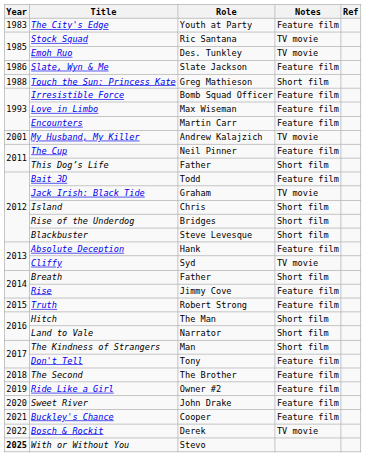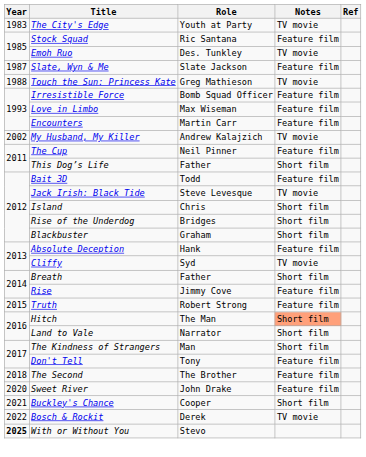 <table class="wikitable sortable">
 <tr>
 <th>Year</th>
 <th>Title</th>
 <th>Role</th>
 <th class="unsortable">Notes</th>
 <th>Ref</th>
 </tr>
 <tr>
 <td>1983</td>
 <td><em><a href='#'>The City's Edge</a></em></td>
 <td>Youth at Party</td>
-<td>Feature film</td>
+<td>TV movie</td>
 <td></td>
 </tr>
 <tr>
 <td rowspan=2>1985</td>
 <td><em><a href='#'>Stock Squad</a></em></td>
 <td>Ric Santana</td>
-<td>TV movie</td>
+<td>Feature film</td>
 <td></td>
 </tr>
 <tr>
 <td><em><a href='#'>Emoh Ruo</a></em></td>
 <td>Des. Tunkley</td>
 <td>TV movie</td>
 <td></td>
 </tr>
 <tr>
-<td>1986</td>
+<td>1987</td>
 <td><em><a href='#'>Slate, Wyn & Me</a></em></td>
 <td>Slate Jackson</td>
 <td>Feature film</td>
 <td></td>
 </tr>
 <tr>
 <td>1988</td>
 <td><em><a href='#'>Touch the Sun: Princess Kate</a></em></td>
 <td>Greg Mathieson</td>
-<td>Short film</td>
+<td>TV movie</td>
 <td></td>
 </tr>
 <tr>
 <td rowspan=3>1993</td>
 <td><em><a href='#'>Irresistible Force</a></em></td>
 <td>Bomb Squad Officer</td>
 <td>Feature film</td>
 <td></td>
 </tr>
 <tr>
 <td><em><a href='#'>Love in Limbo</a></em></td>
 <td>Max Wiseman</td>
 <td>Feature film</td>
 <td></td>
 </tr>
 <tr>
 <td><em><a href='#'>Encounters</a></em></td>
 <td>Martin Carr</td>
 <td>Feature film</td>
 <td></td>
 </tr>
 <tr>
-<td>2001</td>
+<td>2002</td>
 <td><em><a href='#'>My Husband, My Killer</a></em></td>
 <td>Andrew Kalajzich</td>
 <td>TV movie</td>
 <td></td>
 </tr>
 <tr>
 <td rowspan=2>2011</td>
 <td><em><a href='#'>The Cup</a></em></td>
 <td>Neil Pinner</td>
 <td>Feature film</td>
 <td></td>
 </tr>
 <tr>
 <td><em>This Dog’s Life</em></td>
 <td>Father</td>
 <td>Short film</td>
 <td></td>
 </tr>
 <tr>
 <td rowspan=5>2012</td>
 <td><em><a href='#'>Bait 3D</a></em></td>
 <td>Todd</td>
 <td>Feature film</td>
 <td></td>
 </tr>
 <tr>
 <td><em><a href='#'>Jack Irish: Black Tide</a></em></td>
-<td>Graham</td>
+<td>Steve Levesque</td>
 <td>TV movie</td>
 <td></td>
 </tr>
 <tr>
 <td><em>Island</em></td>
 <td>Chris</td>
 <td>Short film</td>
 <td></td>
 </tr>
 <tr>
 <td><em>Rise of the Underdog</em></td>
 <td>Bridges</td>
 <td>Short film</td>
 <td></td>
 </tr>
 <tr>
 <td><em>Blackbuster</em></td>
-<td>Steve Levesque</td>
+<td>Graham</td>
 <td>Short film</td>
 <td></td>
 </tr>
 <tr>
 <td rowspan=2>2013</td>
 <td><em><a href='#'>Absolute Deception</a></em></td>
 <td>Hank</td>
 <td>Feature film</td>
 <td></td>
 </tr>
 <tr>
 <td><em><a href='#'>Cliffy</a></em></td>
 <td>Syd</td>
 <td>TV movie</td>
 <td></td>
 </tr>
 <tr>
 <td rowspan=2>2014</td>
 <td><em>Breath</em></td>
 <td>Father</td>
 <td>Short film</td>
 <td></td>
 </tr>
 <tr>
 <td><em><a href='#'>Rise</a></em></td>
 <td>Jimmy Cove</td>
 <td>Feature film</td>
 <td></td>
 </tr>
 <tr>
 <td>2015</td>
 <td><em><a href='#'>Truth</a></em></td>
 <td>Robert Strong</td>
 <td>Feature film</td>
 <td></td>
 </tr>
 <tr>
 <td rowspan=2>2016</td>
 <td><em>Hitch</em></td>
 <td>The Man</td>
-<td>Short film</td>
+<td style="background: lightsalmon;">Short film</td>
 <td></td>
 </tr>
 <tr>
 <td><em>Land to Vale</em></td>
 <td>Narrator</td>
 <td>Short film</td>
 <td></td>
 </tr>
 <tr>
 <td rowspan=2>2017</td>
 <td><em>The Kindness of Strangers</em></td>
 <td>Man</td>
 <td>Short film</td>
 <td></td>
 </tr>
 <tr>
 <td><em><a href='#'>Don't Tell</a></em></td>
 <td>Tony</td>
 <td>Feature film</td>
 <td></td>
 </tr>
 <tr>
 <td>2018</td>
 <td><em>The Second</em></td>
 <td>The Brother</td>
 <td>Feature film</td>
 <td></td>
 </tr>
 <tr>
-<td>2019</td>
-<td><em><a href='#'>Ride Like a Girl</a></em></td>
-<td>Owner #2</td>
-<td>Feature film</td>
-<td></td>
-</tr>
-<tr>
 <td>2020</td>
 <td><em>Sweet River</em></td>
 <td>John Drake</td>
 <td>Feature film</td>
 <td></td>
 </tr>
 <tr>
 <td>2021</td>
 <td><em><a href='#'>Buckley's Chance</a></em></td>
 <td>Cooper</td>
-<td>Feature film</td>
+<td>Short film</td>
 <td></td>
 </tr>
 <tr>
 <td>2022</td>
 <td><em><a href='#'>Bosch & Rockit</a></em></td>
 <td>Derek</td>
 <td>TV movie</td>
 <td></td>
 </tr>
 <tr>
 <td><strong>2025</strong></td>
 <td><em>With or Without You</em></td>
 <td>Stevo</td>
 <td></td>
 <td></td>
 </tr>
 </table>
